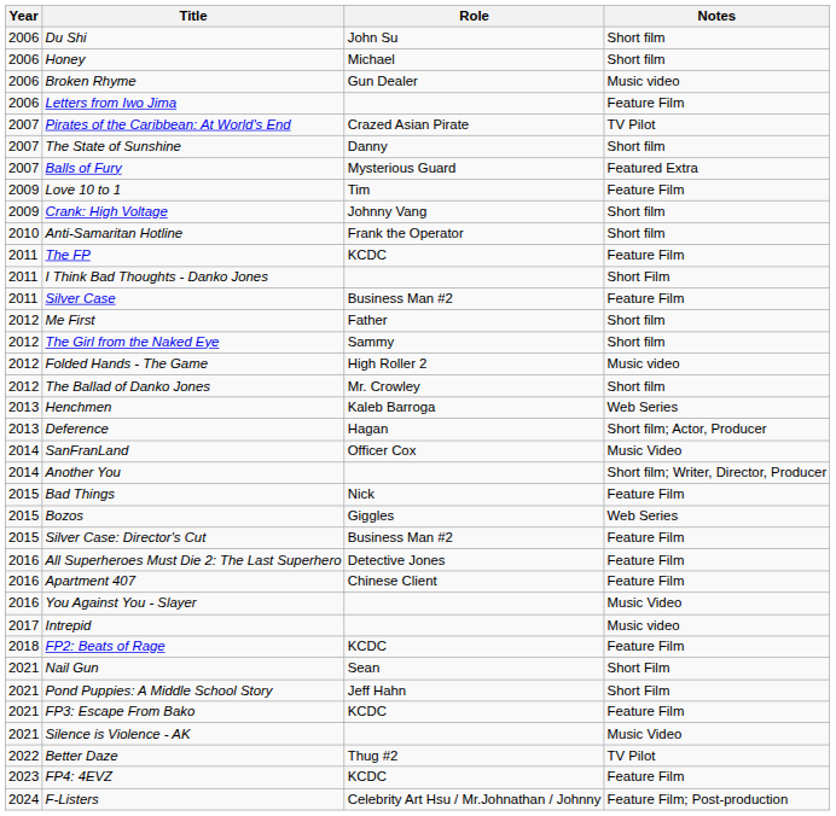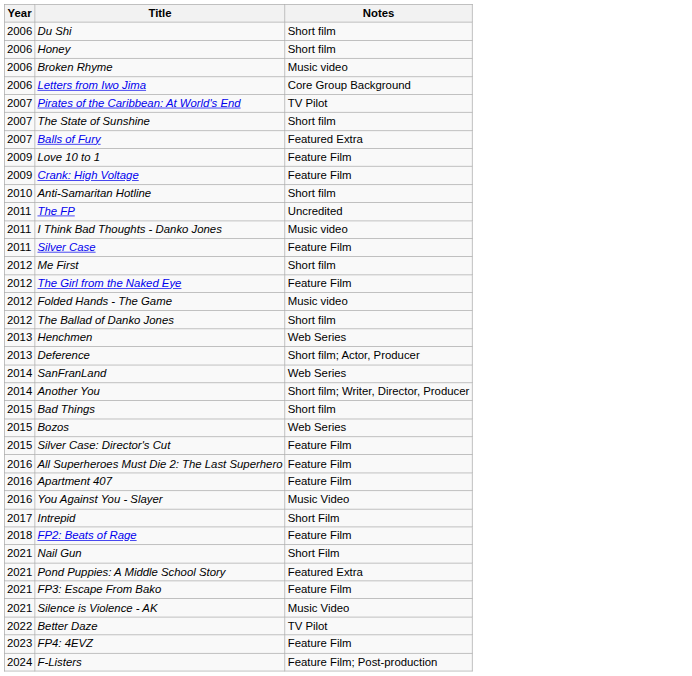 <table class="wikitable sortable">
 <tr>
 <th>Year</th>
 <th>Title</th>
-<th>Role</th>
 <th class="unsortable">Notes</th>
 </tr>
 <tr>
 <td>2006</td>
 <td><em>Du Shi</em></td>
-<td>John Su</td>
 <td>Short film</td>
 </tr>
 <tr>
 <td>2006</td>
 <td><em>Honey</em></td>
-<td>Michael</td>
 <td>Short film</td>
 </tr>
 <tr>
 <td>2006</td>
 <td><em>Broken Rhyme</em></td>
-<td>Gun Dealer</td>
 <td>Music video</td>
 </tr>
 <tr>
 <td>2006</td>
 <td><em><a href='#'>Letters from Iwo Jima</a></em></td>
-<td></td>
-<td>Feature Film</td>
+<td>Core Group Background</td>
 </tr>
 <tr>
 <td>2007</td>
 <td><em><a href='#'>Pirates of the Caribbean: At World's End</a></em></td>
-<td>Crazed Asian Pirate</td>
 <td>TV Pilot</td>
 </tr>
 <tr>
 <td>2007</td>
 <td><em>The State of Sunshine</em></td>
-<td>Danny</td>
 <td>Short film</td>
 </tr>
 <tr>
 <td>2007</td>
 <td><em><a href='#'>Balls of Fury</a></em></td>
-<td>Mysterious Guard</td>
 <td>Featured Extra</td>
 </tr>
 <tr>
 <td>2009</td>
 <td><em>Love 10 to 1</em></td>
-<td>Tim</td>
 <td>Feature Film</td>
 </tr>
 <tr>
 <td>2009</td>
 <td><em><a href='#'>Crank: High Voltage</a></em></td>
-<td>Johnny Vang</td>
-<td>Short film</td>
+<td>Feature Film</td>
 </tr>
 <tr>
 <td>2010</td>
 <td><em>Anti-Samaritan Hotline</em></td>
-<td>Frank the Operator</td>
 <td>Short film</td>
 </tr>
 <tr>
 <td>2011</td>
 <td><em><a href='#'>The FP</a></em></td>
-<td>KCDC</td>
-<td>Feature Film</td>
+<td>Uncredited</td>
 </tr>
 <tr>
 <td>2011</td>
 <td><em>I Think Bad Thoughts - Danko Jones</em></td>
-<td></td>
-<td>Short Film</td>
+<td>Music video</td>
 </tr>
 <tr>
 <td>2011</td>
 <td><em><a href='#'>Silver Case</a></em></td>
-<td>Business Man #2</td>
 <td>Feature Film</td>
 </tr>
 <tr>
 <td>2012</td>
 <td><em>Me First</em></td>
-<td>Father</td>
 <td>Short film</td>
 </tr>
 <tr>
 <td>2012</td>
 <td><em><a href='#'>The Girl from the Naked Eye</a></em></td>
-<td>Sammy</td>
-<td>Short film</td>
+<td>Feature Film</td>
 </tr>
 <tr>
 <td>2012</td>
 <td><em>Folded Hands - The Game</em></td>
-<td>High Roller 2</td>
 <td>Music video</td>
 </tr>
 <tr>
 <td>2012</td>
 <td><em>The Ballad of Danko Jones</em></td>
-<td>Mr. Crowley</td>
 <td>Short film</td>
 </tr>
 <tr>
 <td>2013</td>
 <td><em>Henchmen</em></td>
-<td>Kaleb Barroga</td>
 <td>Web Series</td>
 </tr>
 <tr>
 <td>2013</td>
 <td><em>Deference</em></td>
-<td>Hagan</td>
 <td>Short film; Actor, Producer</td>
 </tr>
 <tr>
 <td>2014</td>
 <td><em>SanFranLand</em></td>
-<td>Officer Cox</td>
-<td>Music Video</td>
+<td>Web Series</td>
 </tr>
 <tr>
 <td>2014</td>
 <td><em>Another You</em></td>
-<td></td>
 <td>Short film; Writer, Director, Producer</td>
 </tr>
 <tr>
 <td>2015</td>
 <td><em>Bad Things</em></td>
-<td>Nick</td>
-<td>Feature Film</td>
+<td>Short film</td>
 </tr>
 <tr>
 <td>2015</td>
 <td><em>Bozos</em></td>
-<td>Giggles</td>
 <td>Web Series</td>
 </tr>
 <tr>
 <td>2015</td>
 <td><em>Silver Case: Director's Cut</em></td>
-<td>Business Man #2</td>
 <td>Feature Film</td>
 </tr>
 <tr>
 <td>2016</td>
 <td><em>All Superheroes Must Die 2: The Last Superhero</em></td>
-<td>Detective Jones</td>
 <td>Feature Film</td>
 </tr>
 <tr>
 <td>2016</td>
 <td><em>Apartment 407</em></td>
-<td>Chinese Client</td>
 <td>Feature Film</td>
 </tr>
 <tr>
 <td>2016</td>
 <td><em>You Against You - Slayer</em></td>
-<td></td>
 <td>Music Video</td>
 </tr>
 <tr>
 <td>2017</td>
 <td><em>Intrepid</em></td>
-<td></td>
-<td>Music video</td>
+<td>Short Film</td>
 </tr>
 <tr>
 <td>2018</td>
 <td><em><a href='#'>FP2: Beats of Rage</a></em></td>
-<td>KCDC</td>
 <td>Feature Film</td>
 </tr>
 <tr>
 <td>2021</td>
 <td><em>Nail Gun</em></td>
-<td>Sean</td>
 <td>Short Film</td>
 </tr>
 <tr>
 <td>2021</td>
 <td><em>Pond Puppies: A Middle School Story</em></td>
-<td>Jeff Hahn</td>
-<td>Short Film</td>
+<td>Featured Extra</td>
 </tr>
 <tr>
 <td>2021</td>
 <td><em>FP3: Escape From Bako</em></td>
-<td>KCDC</td>
 <td>Feature Film</td>
 </tr>
 <tr>
 <td>2021</td>
 <td><em>Silence is Violence - AK</em></td>
-<td></td>
 <td>Music Video</td>
 </tr>
 <tr>
 <td>2022</td>
 <td><em>Better Daze</em></td>
-<td>Thug #2</td>
 <td>TV Pilot</td>
 </tr>
 <tr>
 <td>2023</td>
 <td><em>FP4: 4EVZ</em></td>
-<td>KCDC</td>
 <td>Feature Film</td>
 </tr>
 <tr>
 <td>2024</td>
 <td><em>F-Listers</em></td>
-<td>Celebrity Art Hsu / Mr.Johnathan / Johnny</td>
 <td>Feature Film; Post-production</td>
 </tr>
 </table>
